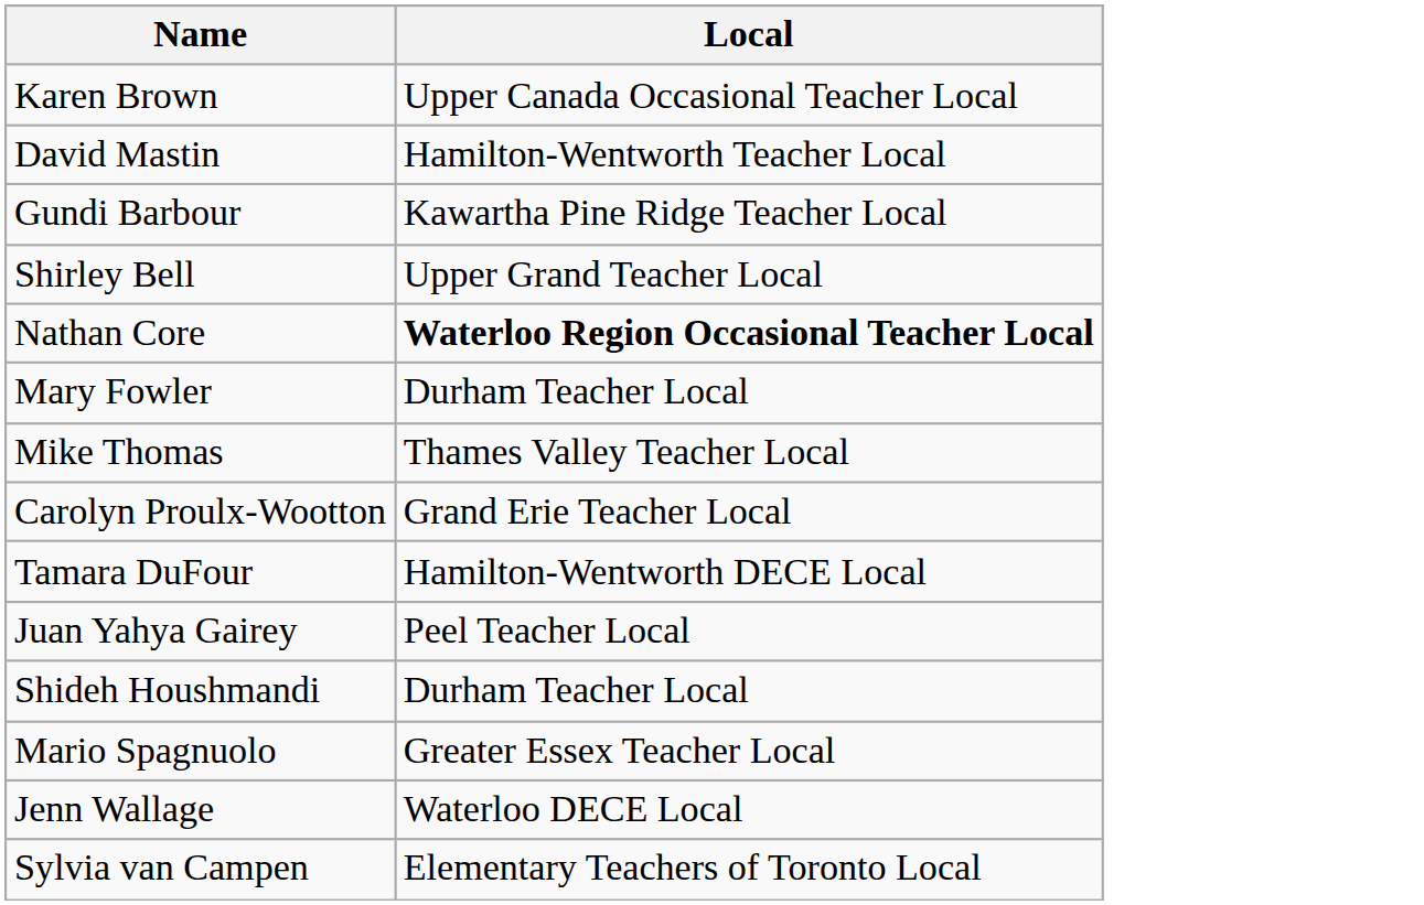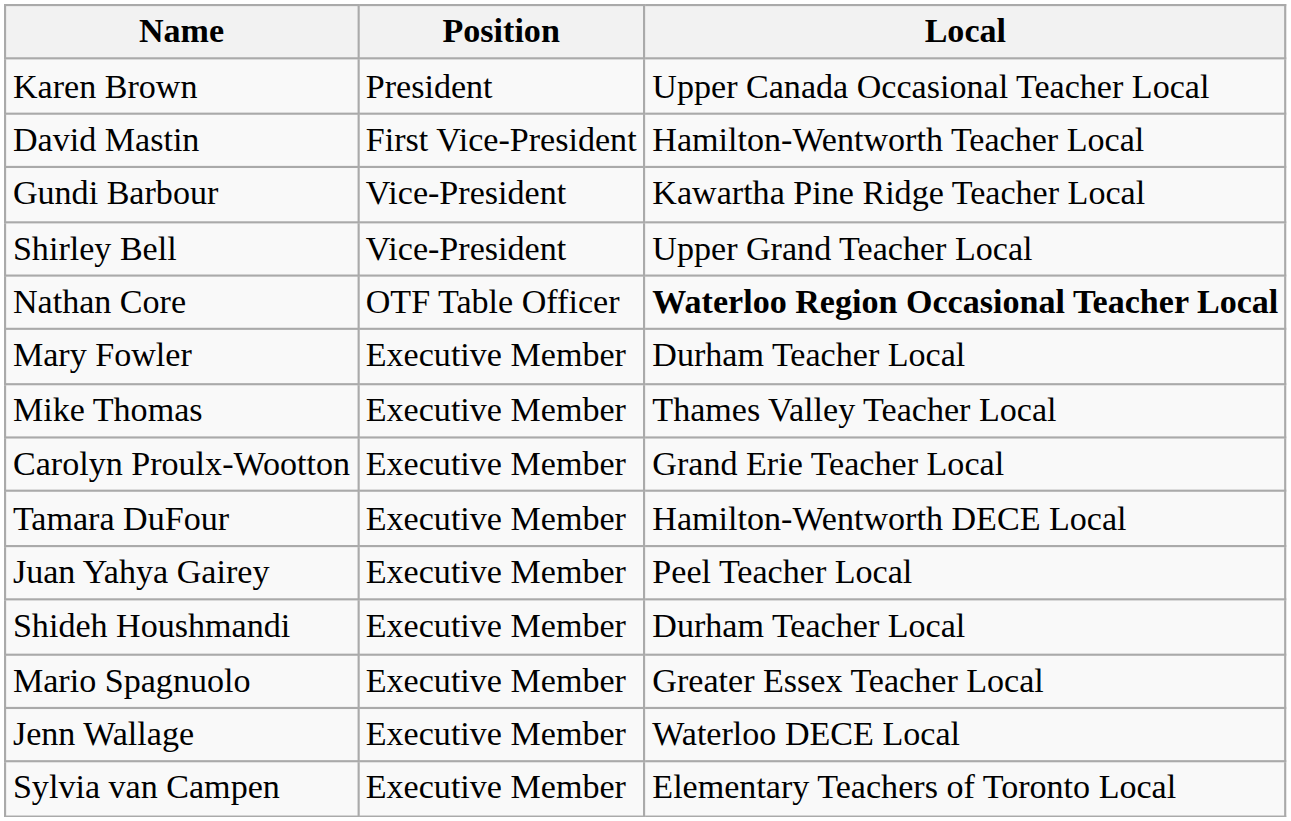 <table class="wikitable">
 <tr>
 <th>Name</th>
+<th>Position</th>
 <th>Local</th>
 </tr>
 <tr>
 <td>Karen Brown</td>
+<td>President</td>
 <td>Upper Canada Occasional Teacher Local</td>
 </tr>
 <tr>
 <td>David Mastin</td>
+<td>First Vice-President</td>
 <td>Hamilton-Wentworth Teacher Local</td>
 </tr>
 <tr>
 <td>Gundi Barbour</td>
+<td>Vice-President</td>
 <td>Kawartha Pine Ridge Teacher Local</td>
 </tr>
 <tr>
 <td>Shirley Bell</td>
+<td>Vice-President</td>
 <td>Upper Grand Teacher Local</td>
 </tr>
 <tr>
 <td>Nathan Core</td>
+<td>OTF Table Officer</td>
 <td><strong>Waterloo Region Occasional Teacher Local</strong></td>
 </tr>
 <tr>
 <td>Mary Fowler</td>
+<td>Executive Member</td>
 <td>Durham Teacher Local</td>
 </tr>
 <tr>
 <td>Mike Thomas</td>
+<td>Executive Member</td>
 <td>Thames Valley Teacher Local</td>
 </tr>
 <tr>
 <td>Carolyn Proulx-Wootton</td>
+<td>Executive Member</td>
 <td>Grand Erie Teacher Local</td>
 </tr>
 <tr>
 <td>Tamara DuFour</td>
+<td>Executive Member</td>
 <td>Hamilton-Wentworth DECE Local</td>
 </tr>
 <tr>
 <td>Juan Yahya Gairey</td>
+<td>Executive Member</td>
 <td>Peel Teacher Local</td>
 </tr>
 <tr>
 <td>Shideh Houshmandi</td>
+<td>Executive Member</td>
 <td>Durham Teacher Local</td>
 </tr>
 <tr>
 <td>Mario Spagnuolo</td>
+<td>Executive Member</td>
 <td>Greater Essex Teacher Local</td>
 </tr>
 <tr>
 <td>Jenn Wallage</td>
+<td>Executive Member</td>
 <td>Waterloo DECE Local</td>
 </tr>
 <tr>
 <td>Sylvia van Campen</td>
+<td>Executive Member</td>
 <td>Elementary Teachers of Toronto Local</td>
 </tr>
 </table>
